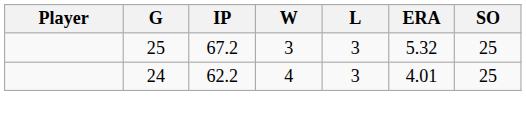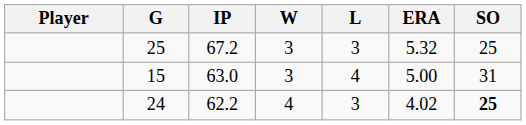 <table class="wikitable sortable">
 <tr>
 <th bgcolor="#DDDDFF" width="16%">Player</th>
 <th bgcolor="#DDDDFF" width="9%">G</th>
 <th bgcolor="#DDDDFF" width="9%">IP</th>
 <th bgcolor="#DDDDFF" width="9%">W</th>
 <th bgcolor="#DDDDFF" width="9%">L</th>
 <th bgcolor="#DDDDFF" width="9%">ERA</th>
 <th bgcolor="#DDDDFF" width="9%">SO</th>
 </tr>
 <tr align="center">
 <td></td>
 <td>25</td>
 <td>67.2</td>
 <td>3</td>
 <td>3</td>
 <td>5.32</td>
 <td>25</td>
 </tr>
 <tr align="center">
 <td></td>
+<td>15</td>
+<td>63.0</td>
+<td>3</td>
+<td>4</td>
+<td>5.00</td>
+<td>31</td>
+</tr>
+<tr align="center">
+<td></td>
 <td>24</td>
 <td>62.2</td>
 <td>4</td>
 <td>3</td>
-<td>4.01</td>
-<td>25</td>
+<td>4.02</td>
+<td><strong>25</strong></td>
 </tr>
 </table>
